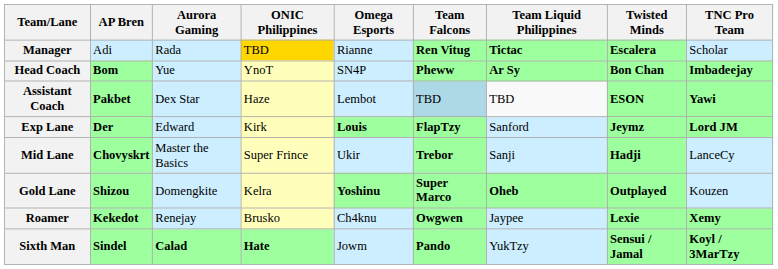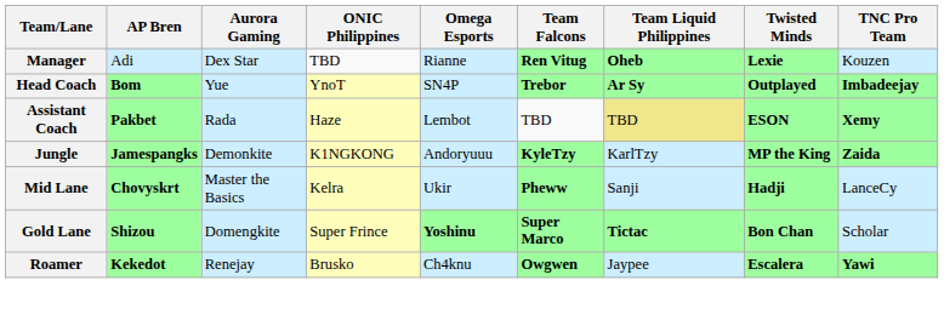 <table class="wikitable" style="text-align:center; margin-left:auto; margin-right:auto; font-size:90%;">
 <tr>
 <th>Team/Lane</th>
 <th>AP Bren</th>
 <th>Aurora Gaming</th>
 <th>ONIC Philippines</th>
 <th>Omega Esports</th>
 <th>Team Falcons</th>
 <th>Team Liquid Philippines</th>
 <th>Twisted Minds</th>
 <th>TNC Pro Team</th>
 </tr>
 <tr>
 <th>Manager</th>
 <td align="left" style="background:#CCEEFF;"> Adi</td>
-<td align="left" style="background:#CCEEFF;"> Rada</td>
-<td align="left" style="background: gold;"> TBD</td>
+<td align="left" style="background:#CCEEFF;"> Dex Star</td>
+<td align="left"> TBD</td>
 <td align="left" style="background:#CCEEFF;"> Rianne</td>
 <td align="left" style="background:#9EFF9E;"><strong> Ren Vitug</strong></td>
-<td align="left" style="background:#9EFF9E;"><strong> Tictac</strong></td>
-<td align="left" style="background:#9EFF9E;"><strong> Escalera</strong></td>
-<td align="left" style="background:#CCEEFF;"> Scholar</td>
+<td align="left" style="background:#9EFF9E;"><strong> Oheb</strong></td>
+<td align="left" style="background:#9EFF9E;"><strong> Lexie</strong></td>
+<td align="left" style="background:#CCEEFF;"> Kouzen</td>
 </tr>
 <tr>
 <th>Head Coach</th>
 <td align="left" style="background:#9EFF9E;"><strong> Bom</strong></td>
 <td align="left" style="background:#CCEEFF;"> Yue</td>
 <td align="left" style="background:#FFFFBB;"> YnoT</td>
 <td align="left" style="background:#CCEEFF;"> SN4P</td>
-<td align="left" style="background:#9EFF9E;"><strong> Pheww</strong></td>
+<td align="left" style="background:#9EFF9E;"><strong> Trebor</strong></td>
 <td align="left" style="background:#9EFF9E;"><strong> Ar Sy</strong></td>
-<td align="left" style="background:#9EFF9E;"><strong> Bon Chan</strong></td>
+<td align="left" style="background:#9EFF9E;"><strong> Outplayed</strong></td>
 <td align="left" style="background:#9EFF9E;"><strong> Imbadeejay</strong></td>
 </tr>
 <tr>
 <th>Assistant Coach</th>
 <td align="left" style="background:#9EFF9E;"><strong> Pakbet</strong></td>
-<td align="left" style="background:#CCEEFF;"> Dex Star</td>
+<td align="left" style="background:#CCEEFF;"> Rada</td>
 <td align="left" style="background:#FFFFBB;"> Haze</td>
 <td align="left" style="background:#CCEEFF;"> Lembot</td>
-<td align="left" style="background: lightblue;"> TBD</td>
-<td align="left"><strong></strong> TBD</td>
+<td align="left"> TBD</td>
+<td align="left" style="background: khaki;"><strong></strong> TBD</td>
 <td align="left" style="background:#9EFF9E;"><strong> ESON</strong></td>
-<td align="left" style="background:#9EFF9E;"><strong> Yawi</strong></td>
+<td align="left" style="background:#9EFF9E;"><strong> Xemy</strong></td>
 </tr>
 <tr>
-<th>Exp Lane</th>
-<td align="left" style="background:#9EFF9E;"><strong> Der</strong></td>
-<td align="left" style="background:#CCEEFF;"> Edward</td>
-<td align="left" style="background:#FFFFBB;"> Kirk</td>
-<td align="left" style="background:#9EFF9E;"><strong> Louis</strong></td>
-<td align="left" style="background:#9EFF9E;"><strong> FlapTzy</strong></td>
-<td align="left" style="background:#CCEEFF;"> Sanford</td>
-<td align="left" style="background:#9EFF9E;"><strong> Jeymz</strong></td>
-<td align="left" style="background:#9EFF9E;"><strong> Lord JM</strong></td>
+<th>Jungle</th>
+<td align="left" style="background:#9EFF9E;"><strong> Jamespangks</strong></td>
+<td align="left" style="background:#CCEEFF;"> Demonkite</td>
+<td align="left" style="background:#FFFFBB;"> K1NGKONG</td>
+<td align="left" style="background:#CCEEFF;"> Andoryuuu</td>
+<td align="left" style="background:#9EFF9E;"><strong> KyleTzy</strong></td>
+<td align="left" style="background:#CCEEFF;"> KarlTzy</td>
+<td align="left" style="background:#9EFF9E;"><strong> MP the King</strong></td>
+<td align="left" style="background:#9EFF9E;"><strong> Zaida</strong></td>
 </tr>
 <tr>
 <th>Mid Lane</th>
 <td align="left" style="background:#9EFF9E;"><strong> Chovyskrt</strong></td>
 <td align="left" style="background:#CCEEFF;"> Master the Basics</td>
-<td align="left" style="background:#FFFFBB;"> Super Frince</td>
+<td align="left" style="background:#FFFFBB;"> Kelra</td>
 <td align="left" style="background:#CCEEFF;"> Ukir</td>
-<td align="left" style="background:#9EFF9E;"><strong> Trebor</strong></td>
+<td align="left" style="background:#9EFF9E;"><strong> Pheww</strong></td>
 <td align="left" style="background:#CCEEFF;"> Sanji</td>
 <td align="left" style="background:#9EFF9E;"><strong> Hadji</strong></td>
 <td align="left" style="background:#CCEEFF;"> LanceCy</td>
 </tr>
 <tr>
 <th>Gold Lane</th>
 <td align="left" style="background:#9EFF9E;"><strong> Shizou</strong></td>
 <td align="left" style="background:#CCEEFF;"> Domengkite</td>
-<td align="left" style="background:#FFFFBB;"> Kelra</td>
+<td align="left" style="background:#FFFFBB;"> Super Frince</td>
 <td align="left" style="background:#9EFF9E;"><strong> Yoshinu</strong></td>
 <td align="left" style="background:#9EFF9E;"><strong> Super Marco</strong></td>
-<td align="left" style="background:#9EFF9E;"><strong> Oheb</strong></td>
-<td align="left" style="background:#9EFF9E;"><strong> Outplayed</strong></td>
-<td align="left" style="background:#CCEEFF;"> Kouzen</td>
+<td align="left" style="background:#9EFF9E;"><strong> Tictac</strong></td>
+<td align="left" style="background:#9EFF9E;"><strong> Bon Chan</strong></td>
+<td align="left" style="background:#CCEEFF;"> Scholar</td>
 </tr>
 <tr>
 <th>Roamer</th>
 <td align="left" style="background:#9EFF9E;"><strong> Kekedot</strong></td>
 <td align="left" style="background:#CCEEFF;"> Renejay</td>
 <td align="left" style="background:#FFFFBB;"> Brusko</td>
 <td align="left" style="background:#CCEEFF;"> Ch4knu</td>
 <td align="left" style="background:#9EFF9E;"><strong> Owgwen</strong></td>
 <td align="left" style="background:#CCEEFF;"> Jaypee</td>
-<td align="left" style="background:#9EFF9E;"><strong> Lexie</strong></td>
-<td align="left" style="background:#9EFF9E;"><strong> Xemy</strong></td>
-</tr>
-<tr>
-<th>Sixth Man</th>
-<td align="left" style="background:#9EFF9E;"><strong> Sindel</strong></td>
-<td align="left" style="background:#9EFF9E;"><strong> Calad</strong></td>
-<td align="left" style="background:#9EFF9E;"><strong> Hate</strong></td>
-<td align="left" style="background:#CCEEFF;"> Jowm</td>
-<td align="left" style="background:#9EFF9E;"><strong> Pando</strong></td>
-<td align="left" style="background:#CCEEFF;"> YukTzy</td>
-<td align="left" style="background:#9EFF9E;"><strong> Sensui / Jamal</strong></td>
-<td align="left" style="background:#9EFF9E;"><strong> Koyl /  3MarTzy</strong></td>
+<td align="left" style="background:#9EFF9E;"><strong> Escalera</strong></td>
+<td align="left" style="background:#9EFF9E;"><strong> Yawi</strong></td>
 </tr>
 </table>
